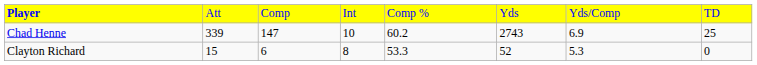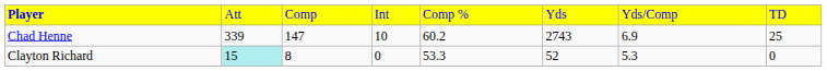 <table class="wikitable" width="80%">
 <tr style="background:yellow;color:blue;">
 <td><strong>Player</strong></td>
 <td>Att</td>
 <td>Comp</td>
 <td>Int</td>
 <td>Comp %</td>
 <td>Yds</td>
 <td>Yds/Comp</td>
 <td>TD</td>
 </tr>
 <tr>
 <td><a href='#'>Chad Henne</a></td>
 <td>339</td>
 <td>147</td>
 <td>10</td>
 <td>60.2</td>
 <td>2743</td>
 <td>6.9</td>
 <td>25</td>
 </tr>
 <tr>
 <td>Clayton Richard</td>
-<td>15</td>
-<td>6</td>
+<td style="background: paleturquoise;">15</td>
 <td>8</td>
+<td>0</td>
 <td>53.3</td>
 <td>52</td>
 <td>5.3</td>
 <td>0</td>
 </tr>
 </table>
